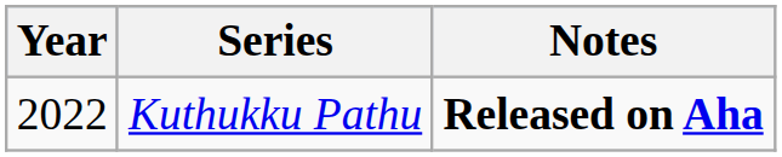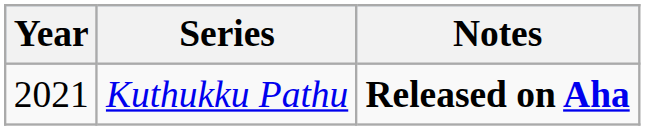 <table class="wikitable">
 <tr style="text-align:center; background:LightSteelBlue; width:60%;">
 <th>Year</th>
 <th>Series</th>
 <th>Notes</th>
 </tr>
 <tr>
-<td>2022</td>
+<td>2021</td>
 <td><em><a href='#'>Kuthukku Pathu</a></em></td>
 <td><strong>Released on <a href='#'>Aha</a></strong></td>
 </tr>
 </table>
